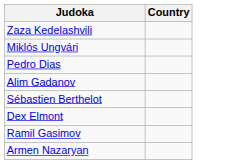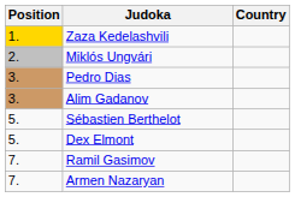 <table class=wikitable>
 <tr>
+<th width=10>Position</th>
 <th width=200>Judoka</th>
 <th>Country</th>
 </tr>
 <tr>
+<td bgcolor=gold>1.</td>
 <td><a href='#'>Zaza Kedelashvili</a></td>
 <td></td>
 </tr>
 <tr>
+<td bgcolor="silver">2.</td>
 <td><a href='#'>Miklós Ungvári</a></td>
 <td></td>
 </tr>
 <tr>
+<td bgcolor="CC9966">3.</td>
 <td><a href='#'>Pedro Dias</a></td>
 <td></td>
 </tr>
 <tr>
+<td bgcolor="CC9966">3.</td>
 <td><a href='#'>Alim Gadanov</a></td>
 <td></td>
 </tr>
 <tr>
+<td>5.</td>
 <td><a href='#'>Sébastien Berthelot</a></td>
 <td></td>
 </tr>
 <tr>
+<td>5.</td>
 <td><a href='#'>Dex Elmont</a></td>
 <td></td>
 </tr>
 <tr>
+<td>7.</td>
 <td><a href='#'>Ramil Gasimov</a></td>
 <td></td>
 </tr>
 <tr>
+<td>7.</td>
 <td><a href='#'>Armen Nazaryan</a></td>
 <td></td>
 </tr>
 </table>
